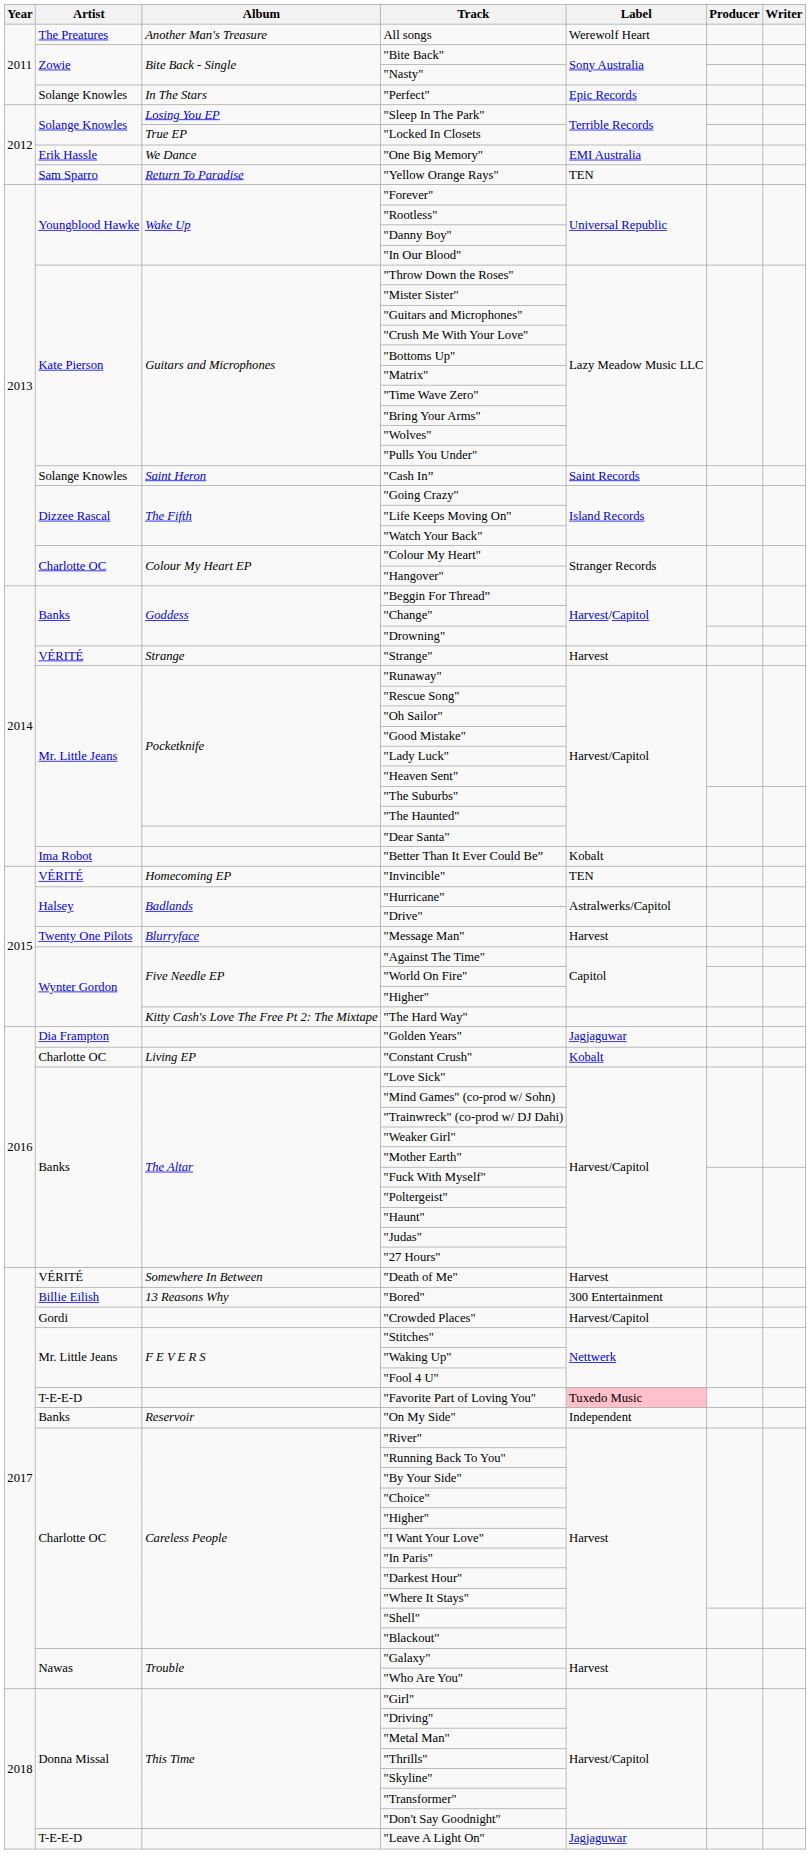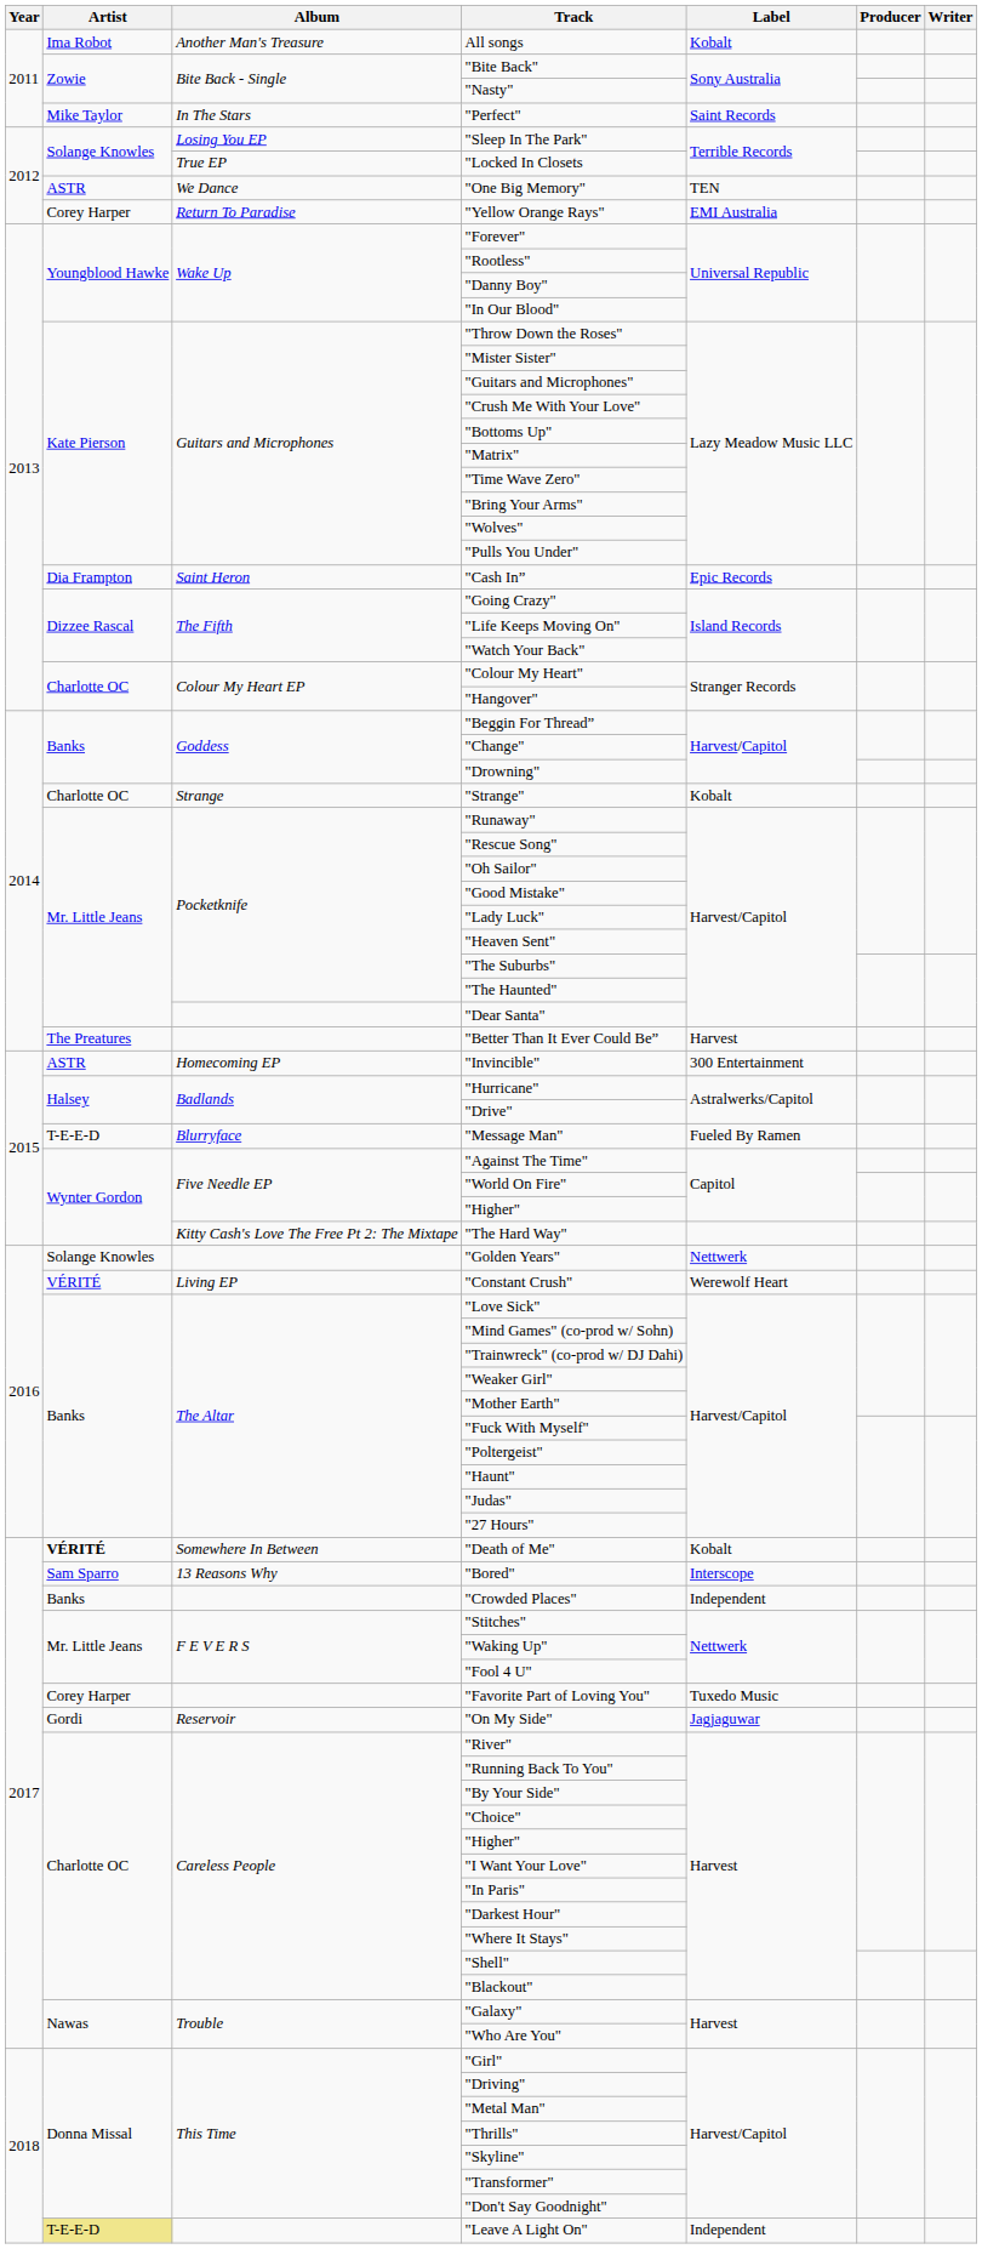 <table class="wikitable">
 <tr>
 <th>Year</th>
 <th>Artist</th>
 <th>Album</th>
 <th>Track</th>
 <th>Label</th>
 <th>Producer</th>
 <th>Writer</th>
 </tr>
 <tr>
 <td rowspan="4">2011</td>
-<td><a href='#'>The Preatures</a></td>
+<td><a href='#'>Ima Robot</a></td>
 <td><em>Another Man's Treasure</em></td>
 <td>All songs</td>
-<td>Werewolf Heart</td>
+<td><a href='#'>Kobalt</a></td>
 <td></td>
 <td></td>
 </tr>
 <tr>
 <td rowspan="2"><a href='#'>Zowie</a></td>
 <td rowspan="2"><em>Bite Back - Single</em></td>
 <td>"Bite Back"</td>
 <td rowspan="2"><a href='#'>Sony Australia</a></td>
 <td></td>
 <td></td>
 </tr>
 <tr>
 <td>"Nasty"</td>
 <td></td>
 <td></td>
 </tr>
 <tr>
-<td>Solange Knowles</td>
+<td><a href='#'>Mike Taylor</a></td>
 <td><em>In The Stars</em></td>
 <td>"Perfect"</td>
-<td><a href='#'>Epic Records</a></td>
+<td><a href='#'>Saint Records</a></td>
 <td></td>
 <td></td>
 </tr>
 <tr>
 <td rowspan="4">2012</td>
 <td rowspan="2"><a href='#'>Solange Knowles</a></td>
 <td><em><a href='#'>Losing You EP</a></em></td>
 <td>"Sleep In The Park"</td>
 <td rowspan="2"><a href='#'>Terrible Records</a></td>
 <td></td>
 <td></td>
 </tr>
 <tr>
 <td><em>True EP</em></td>
 <td>"Locked In Closets</td>
 <td></td>
 <td></td>
 </tr>
 <tr>
-<td><a href='#'>Erik Hassle</a></td>
+<td><a href='#'>ASTR</a></td>
 <td><em>We Dance</em></td>
 <td>"One Big Memory"</td>
-<td><a href='#'>EMI Australia</a></td>
+<td>TEN</td>
 <td></td>
 <td></td>
 </tr>
 <tr>
-<td><a href='#'>Sam Sparro</a></td>
+<td>Corey Harper</td>
 <td><em><a href='#'>Return To Paradise</a></em></td>
 <td>"Yellow Orange Rays"</td>
-<td>TEN</td>
+<td><a href='#'>EMI Australia</a></td>
 <td></td>
 <td></td>
 </tr>
 <tr>
 <td rowspan="20">2013</td>
 <td rowspan="4"><a href='#'>Youngblood Hawke</a></td>
 <td rowspan="4"><em><a href='#'>Wake Up</a></em></td>
 <td>"Forever"</td>
 <td rowspan="4"><a href='#'>Universal Republic</a></td>
 <td rowspan="4"></td>
 <td rowspan="4"></td>
 </tr>
 <tr>
 <td>"Rootless"</td>
 </tr>
 <tr>
 <td>"Danny Boy"</td>
 </tr>
 <tr>
 <td>"In Our Blood"</td>
 </tr>
 <tr>
 <td rowspan="10"><a href='#'>Kate Pierson</a></td>
 <td rowspan="10"><em>Guitars and Microphones</em></td>
 <td>"Throw Down the Roses"</td>
 <td rowspan="10">Lazy Meadow Music LLC</td>
 <td rowspan="10"></td>
 <td rowspan="10"></td>
 </tr>
 <tr>
 <td>"Mister Sister"</td>
 </tr>
 <tr>
 <td>"Guitars and Microphones"</td>
 </tr>
 <tr>
 <td>"Crush Me With Your Love"</td>
 </tr>
 <tr>
 <td>"Bottoms Up"</td>
 </tr>
 <tr>
 <td>"Matrix"</td>
 </tr>
 <tr>
 <td>"Time Wave Zero"</td>
 </tr>
 <tr>
 <td>"Bring Your Arms"</td>
 </tr>
 <tr>
 <td>"Wolves"</td>
 </tr>
 <tr>
 <td>"Pulls You Under"</td>
 </tr>
 <tr>
-<td>Solange Knowles</td>
+<td><a href='#'>Dia Frampton</a></td>
 <td><em><a href='#'>Saint Heron</a></em></td>
 <td>"Cash In”</td>
-<td><a href='#'>Saint Records</a></td>
+<td><a href='#'>Epic Records</a></td>
 <td></td>
 <td></td>
 </tr>
 <tr>
 <td rowspan="3"><a href='#'>Dizzee Rascal</a></td>
 <td rowspan="3"><em><a href='#'>The Fifth</a></em></td>
 <td>"Going Crazy"</td>
 <td rowspan="3"><a href='#'>Island Records</a></td>
 <td rowspan="3"></td>
 <td rowspan="3"></td>
 </tr>
 <tr>
 <td>"Life Keeps Moving On"</td>
 </tr>
 <tr>
 <td>"Watch Your Back"</td>
 </tr>
 <tr>
 <td rowspan="2"><a href='#'>Charlotte OC</a></td>
 <td rowspan="2"><em>Colour My Heart EP</em></td>
 <td>"Colour My Heart"</td>
 <td rowspan="2">Stranger Records</td>
 <td rowspan="2"></td>
 <td rowspan="2"></td>
 </tr>
 <tr>
 <td>"Hangover"</td>
 </tr>
 <tr>
 <td rowspan="14">2014</td>
 <td rowspan="3"><a href='#'>Banks</a></td>
 <td rowspan="3"><em><a href='#'>Goddess</a></em></td>
 <td>"Beggin For Thread”</td>
 <td rowspan="3"><a href='#'>Harvest</a>/<a href='#'>Capitol</a></td>
 <td rowspan="2"></td>
 <td rowspan="2"></td>
 </tr>
 <tr>
 <td>"Change"</td>
 </tr>
 <tr>
 <td>"Drowning"</td>
 <td></td>
 <td></td>
 </tr>
 <tr>
-<td><a href='#'>VÉRITÉ</a></td>
+<td>Charlotte OC</td>
 <td><em>Strange</em></td>
 <td>"Strange"</td>
-<td>Harvest</td>
+<td>Kobalt</td>
 <td></td>
 <td></td>
 </tr>
 <tr>
 <td rowspan="9"><a href='#'>Mr. Little Jeans</a></td>
 <td rowspan="8"><em>Pocketknife</em></td>
 <td>"Runaway"</td>
 <td rowspan="9">Harvest/Capitol</td>
 <td rowspan="6"></td>
 <td rowspan="6"></td>
 </tr>
 <tr>
 <td>"Rescue Song"</td>
 </tr>
 <tr>
 <td>"Oh Sailor"</td>
 </tr>
 <tr>
 <td>"Good Mistake"</td>
 </tr>
 <tr>
 <td>"Lady Luck"</td>
 </tr>
 <tr>
 <td>"Heaven Sent"</td>
 </tr>
 <tr>
 <td>"The Suburbs"</td>
 <td rowspan="3"></td>
 <td rowspan="3"></td>
 </tr>
 <tr>
 <td>"The Haunted"</td>
 </tr>
 <tr>
 <td></td>
 <td>"Dear Santa"</td>
 </tr>
 <tr>
-<td><a href='#'>Ima Robot</a></td>
+<td><a href='#'>The Preatures</a></td>
 <td></td>
 <td>"Better Than It Ever Could Be”</td>
-<td>Kobalt</td>
+<td>Harvest</td>
 <td></td>
 <td></td>
 </tr>
 <tr>
 <td rowspan="8">2015</td>
-<td><a href='#'>VÉRITÉ</a></td>
+<td><a href='#'>ASTR</a></td>
 <td><em>Homecoming EP</em></td>
 <td>"Invincible"</td>
-<td>TEN</td>
+<td>300 Entertainment</td>
 <td></td>
 <td></td>
 </tr>
 <tr>
 <td rowspan="2"><a href='#'>Halsey</a></td>
 <td rowspan="2"><em><a href='#'>Badlands</a></em></td>
 <td>"Hurricane"</td>
 <td rowspan="2">Astralwerks/Capitol</td>
 <td rowspan="2"></td>
 <td rowspan="2"></td>
 </tr>
 <tr>
 <td>"Drive"</td>
 </tr>
 <tr>
-<td><a href='#'>Twenty One Pilots</a></td>
+<td T-E-E-D>T-E-E-D</td>
 <td><em><a href='#'>Blurryface</a></em></td>
 <td>"Message Man"</td>
-<td>Harvest</td>
+<td>Fueled By Ramen</td>
 <td></td>
 <td></td>
 </tr>
 <tr>
 <td rowspan="4"><a href='#'>Wynter Gordon</a></td>
 <td rowspan="3"><em>Five Needle EP</em></td>
 <td>"Against The Time"</td>
 <td rowspan="3">Capitol</td>
 <td></td>
 <td></td>
 </tr>
 <tr>
 <td>"World On Fire"</td>
 <td rowspan="2"></td>
 <td rowspan="2"></td>
 </tr>
 <tr>
 <td>"Higher"</td>
 </tr>
 <tr>
 <td><em>Kitty Cash's Love The Free Pt 2: The Mixtape</em></td>
 <td>"The Hard Way"</td>
 <td></td>
 <td></td>
 <td></td>
 </tr>
 <tr>
 <td rowspan="12">2016</td>
-<td><a href='#'>Dia Frampton</a></td>
+<td>Solange Knowles</td>
 <td></td>
 <td>"Golden Years"</td>
-<td><a href='#'>Jagjaguwar</a></td>
+<td><a href='#'>Nettwerk</a></td>
 <td></td>
 <td></td>
 </tr>
 <tr>
-<td>Charlotte OC</td>
+<td><a href='#'>VÉRITÉ</a></td>
 <td><em>Living EP</em></td>
 <td>"Constant Crush"</td>
-<td><a href='#'>Kobalt</a></td>
+<td>Werewolf Heart</td>
 <td></td>
 <td></td>
 </tr>
 <tr>
 <td rowspan="10">Banks</td>
 <td rowspan="10"><em><a href='#'>The Altar</a></em></td>
 <td>"Love Sick"</td>
 <td rowspan="10">Harvest/Capitol</td>
 <td rowspan="5"></td>
 <td rowspan="5"></td>
 </tr>
 <tr>
 <td>"Mind Games" (co-prod w/ Sohn)</td>
 </tr>
 <tr>
 <td>"Trainwreck" (co-prod w/ DJ Dahi)</td>
 </tr>
 <tr>
 <td>"Weaker Girl"</td>
 </tr>
 <tr>
 <td>"Mother Earth"</td>
 </tr>
 <tr>
 <td>"Fuck With Myself"</td>
 <td rowspan="5"></td>
 <td rowspan="5"></td>
 </tr>
 <tr>
 <td>"Poltergeist"</td>
 </tr>
 <tr>
 <td>"Haunt"</td>
 </tr>
 <tr>
 <td>"Judas"</td>
 </tr>
 <tr>
 <td>"27 Hours"</td>
 </tr>
 <tr>
 <td rowspan="21">2017</td>
-<td>VÉRITÉ</td>
+<td><strong>VÉRITÉ</strong></td>
 <td><em>Somewhere In Between</em></td>
 <td>"Death of Me"</td>
-<td>Harvest</td>
+<td>Kobalt</td>
 <td></td>
 <td></td>
 </tr>
 <tr>
-<td><a href='#'>Billie Eilish</a></td>
+<td><a href='#'>Sam Sparro</a></td>
 <td><em>13 Reasons Why</em></td>
 <td>"Bored"</td>
-<td>300 Entertainment</td>
+<td><a href='#'>Interscope</a></td>
 <td></td>
 <td></td>
 </tr>
 <tr>
-<td>Gordi</td>
+<td>Banks</td>
 <td></td>
 <td>"Crowded Places"</td>
-<td>Harvest/Capitol</td>
+<td>Independent</td>
 <td></td>
 <td></td>
 </tr>
 <tr>
 <td rowspan="3">Mr. Little Jeans</td>
 <td rowspan="3"><em>F E V E R S</em></td>
 <td>"Stitches"</td>
 <td rowspan="3"><a href='#'>Nettwerk</a></td>
 <td rowspan="3"></td>
 <td rowspan="3"></td>
 </tr>
 <tr>
 <td>"Waking Up"</td>
 </tr>
 <tr>
 <td>"Fool 4 U"</td>
 </tr>
 <tr>
-<td T-E-E-D>T-E-E-D</td>
+<td>Corey Harper</td>
 <td></td>
 <td>"Favorite Part of Loving You"</td>
-<td style="background: pink;">Tuxedo Music</td>
+<td>Tuxedo Music</td>
 <td></td>
 <td></td>
 </tr>
 <tr>
-<td>Banks</td>
+<td>Gordi</td>
 <td><em>Reservoir</em></td>
 <td>"On My Side"</td>
-<td>Independent</td>
+<td><a href='#'>Jagjaguwar</a></td>
 <td></td>
 <td></td>
 </tr>
 <tr>
 <td rowspan="11">Charlotte OC</td>
 <td rowspan="11"><em>Careless People</em></td>
 <td>"River"</td>
 <td rowspan="11">Harvest</td>
 <td rowspan="9"></td>
 <td rowspan="9"></td>
 </tr>
 <tr>
 <td>"Running Back To You"</td>
 </tr>
 <tr>
 <td>"By Your Side"</td>
 </tr>
 <tr>
 <td>"Choice"</td>
 </tr>
 <tr>
 <td>"Higher"</td>
 </tr>
 <tr>
 <td>"I Want Your Love"</td>
 </tr>
 <tr>
 <td>"In Paris"</td>
 </tr>
 <tr>
 <td>"Darkest Hour"</td>
 </tr>
 <tr>
 <td>"Where It Stays"</td>
 </tr>
 <tr>
 <td>"Shell"</td>
 <td rowspan="2"></td>
 <td rowspan="2"></td>
 </tr>
 <tr>
 <td>"Blackout"</td>
 </tr>
 <tr>
 <td rowspan="2">Nawas</td>
 <td rowspan="2"><em>Trouble</em></td>
 <td>"Galaxy"</td>
 <td rowspan="2">Harvest</td>
 <td rowspan="2"></td>
 <td rowspan="2"></td>
 </tr>
 <tr>
 <td>"Who Are You"</td>
 </tr>
 <tr>
 <td rowspan="8">2018</td>
 <td rowspan="7">Donna Missal</td>
 <td rowspan="7"><em>This Time</em></td>
 <td>"Girl"</td>
 <td rowspan="7">Harvest/Capitol</td>
 <td rowspan="7"></td>
 <td rowspan="7"></td>
 </tr>
 <tr>
 <td>"Driving"</td>
 </tr>
 <tr>
 <td>"Metal Man"</td>
 </tr>
 <tr>
 <td>"Thrills"</td>
 </tr>
 <tr>
 <td>"Skyline"</td>
 </tr>
 <tr>
 <td>"Transformer"</td>
 </tr>
 <tr>
 <td>"Don't Say Goodnight"</td>
 </tr>
 <tr>
-<td T-E-E-D>T-E-E-D</td>
+<td T-E-E-D style="background: khaki;">T-E-E-D</td>
 <td></td>
 <td>"Leave A Light On"</td>
-<td><a href='#'>Jagjaguwar</a></td>
+<td>Independent</td>
 <td></td>
 <td></td>
 </tr>
 </table>
